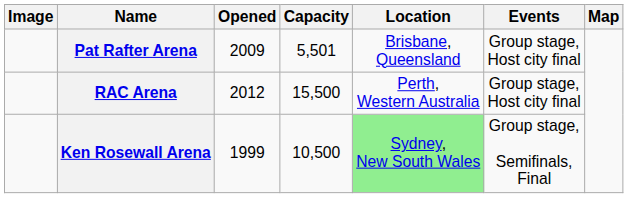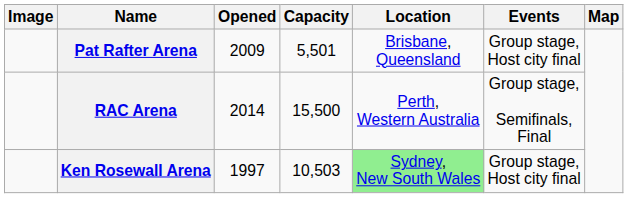 <table class="wikitable" style="text-align:center">
 <tr>
 <th scope="col">Image</th>
 <th scope="col">Name</th>
 <th scope="col">Opened</th>
 <th scope="col">Capacity</th>
 <th scope="col">Location</th>
 <th scope="col">Events</th>
 <th scope="col">Map</th>
 </tr>
 <tr>
 <td></td>
 <th scope="row"><a href='#'>Pat Rafter Arena</a></th>
 <td style="text-align:center;">2009</td>
 <td style="text-align:center;">5,501</td>
 <td><a href='#'>Brisbane</a>, <br> <a href='#'>Queensland</a></td>
 <td>Group stage, <br> Host city final</td>
 <td rowspan=3></td>
 </tr>
 <tr>
 <td></td>
 <th scope="row"><a href='#'>RAC Arena</a></th>
-<td style="text-align:center;">2012</td>
+<td style="text-align:center;">2014</td>
 <td style="text-align:center;">15,500</td>
 <td><a href='#'>Perth</a>, <br> <a href='#'>Western Australia</a></td>
-<td>Group stage, <br> Host city final</td>
+<td>Group stage, <br>  <br> Semifinals, <br> Final</td>
 </tr>
 <tr>
 <td></td>
 <th scope="row"><a href='#'>Ken Rosewall Arena</a></th>
-<td style="text-align:center;">1999</td>
-<td style="text-align:center;">10,500</td>
+<td style="text-align:center;">1997</td>
+<td style="text-align:center;">10,503</td>
 <td style="background: lightgreen;"><a href='#'>Sydney</a>, <br> <a href='#'>New South Wales</a></td>
-<td>Group stage, <br>  <br> Semifinals, <br> Final</td>
+<td>Group stage, <br> Host city final</td>
 </tr>
 </table>
